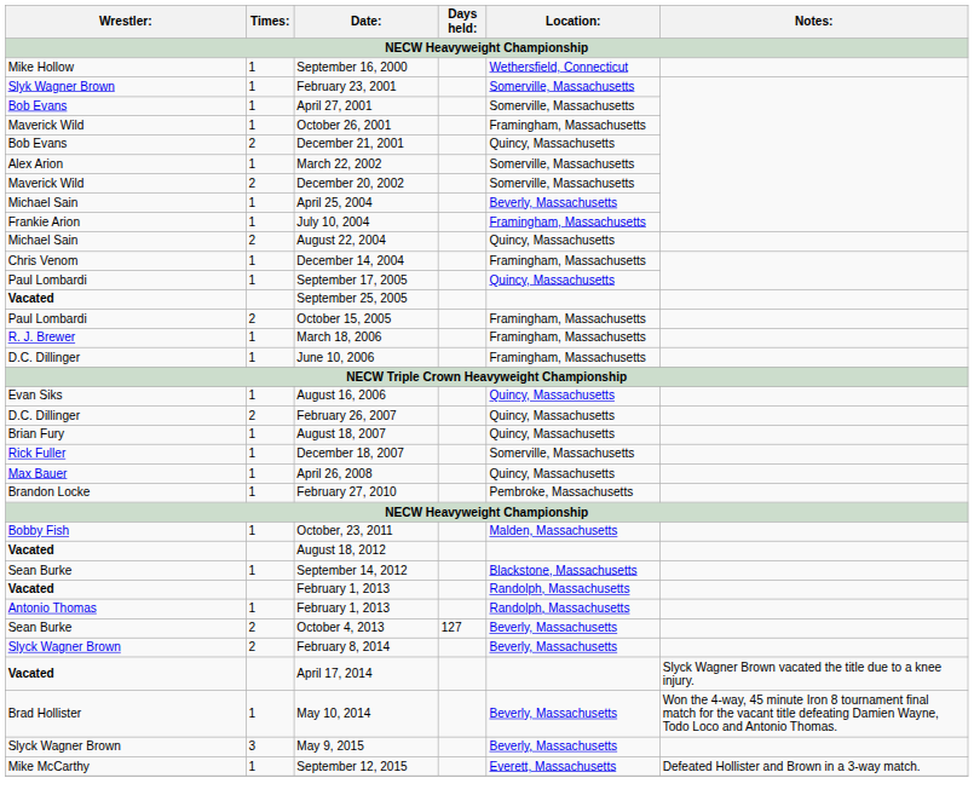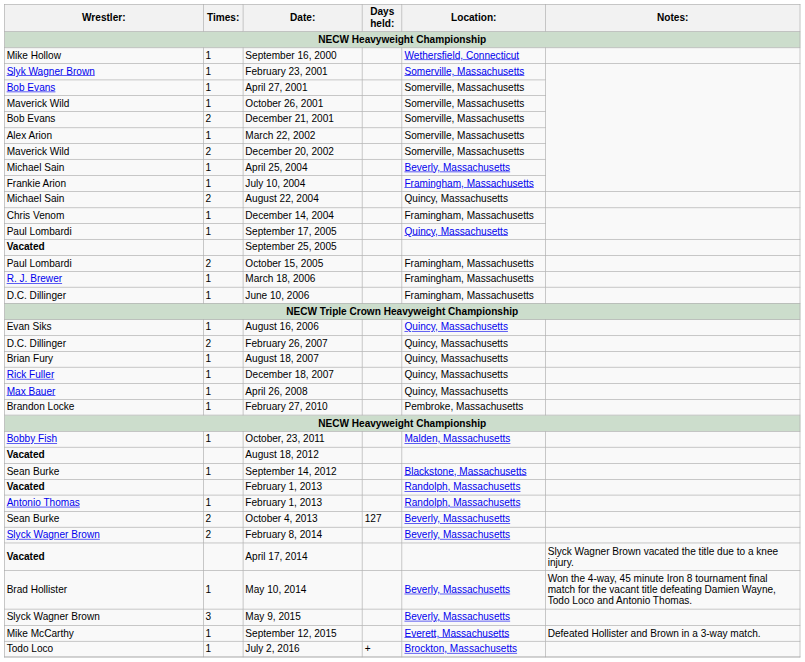 <table class="wikitable" width=100%>
 <tr>
 <th width=25%>Wrestler:</th>
 <th width=5%>Times:</th>
 <th width=15%>Date:</th>
 <th width=5%>Days<br>held:</th>
 <th width=18%>Location:</th>
 <th width=32%>Notes:</th>
 </tr>
 <tr>
 <td colspan=6 style="background: #ccddcc;" align=center><strong>NECW Heavyweight Championship</strong></td>
 </tr>
 <tr>
 <td>Mike Hollow</td>
 <td>1</td>
 <td>September 16, 2000</td>
 <td></td>
 <td><a href='#'>Wethersfield, Connecticut</a></td>
 <td></td>
 </tr>
 <tr>
 <td><a href='#'>Slyk Wagner Brown</a></td>
 <td>1</td>
 <td>February 23, 2001</td>
 <td></td>
 <td><a href='#'>Somerville, Massachusetts</a></td>
 </tr>
 <tr>
 <td><a href='#'>Bob Evans</a></td>
 <td>1</td>
 <td>April 27, 2001</td>
 <td></td>
 <td>Somerville, Massachusetts</td>
 </tr>
 <tr>
 <td>Maverick Wild</td>
 <td>1</td>
 <td>October 26, 2001</td>
 <td></td>
-<td>Framingham, Massachusetts</td>
+<td>Somerville, Massachusetts</td>
 </tr>
 <tr>
 <td>Bob Evans</td>
 <td>2</td>
 <td>December 21, 2001</td>
 <td></td>
-<td>Quincy, Massachusetts</td>
+<td>Somerville, Massachusetts</td>
 </tr>
 <tr>
 <td>Alex Arion</td>
 <td>1</td>
 <td>March 22, 2002</td>
 <td></td>
 <td>Somerville, Massachusetts</td>
 </tr>
 <tr>
 <td>Maverick Wild</td>
 <td>2</td>
 <td>December 20, 2002</td>
 <td></td>
 <td>Somerville, Massachusetts</td>
 </tr>
 <tr>
 <td>Michael Sain</td>
 <td>1</td>
 <td>April 25, 2004</td>
 <td></td>
 <td><a href='#'>Beverly, Massachusetts</a></td>
 </tr>
 <tr>
 <td>Frankie Arion</td>
 <td>1</td>
 <td>July 10, 2004</td>
 <td></td>
 <td><a href='#'>Framingham, Massachusetts</a></td>
 </tr>
 <tr>
 <td>Michael Sain</td>
 <td>2</td>
 <td>August 22, 2004</td>
 <td></td>
 <td>Quincy, Massachusetts</td>
 <td></td>
 </tr>
 <tr>
 <td>Chris Venom</td>
 <td>1</td>
 <td>December 14, 2004</td>
 <td></td>
 <td>Framingham, Massachusetts</td>
 </tr>
 <tr>
 <td>Paul Lombardi</td>
 <td>1</td>
 <td>September 17, 2005</td>
 <td></td>
 <td><a href='#'>Quincy, Massachusetts</a></td>
 </tr>
 <tr>
 <td><strong>Vacated</strong></td>
 <td></td>
 <td>September 25, 2005</td>
 <td></td>
 <td></td>
 <td></td>
 </tr>
 <tr>
 <td>Paul Lombardi</td>
 <td>2</td>
 <td>October 15, 2005</td>
 <td></td>
 <td>Framingham, Massachusetts</td>
 <td></td>
 </tr>
 <tr>
 <td><a href='#'>R. J. Brewer</a></td>
 <td>1</td>
 <td>March 18, 2006</td>
 <td></td>
 <td>Framingham, Massachusetts</td>
 </tr>
 <tr>
 <td>D.C. Dillinger</td>
 <td>1</td>
 <td>June 10, 2006</td>
 <td></td>
 <td>Framingham, Massachusetts</td>
 <td></td>
 </tr>
 <tr>
 <td colspan=6 style="background: #ccddcc;" align=center><strong>NECW Triple Crown Heavyweight Championship</strong></td>
 </tr>
 <tr>
 <td>Evan Siks</td>
 <td>1</td>
 <td>August 16, 2006</td>
 <td></td>
 <td><a href='#'>Quincy, Massachusetts</a></td>
 <td></td>
 </tr>
 <tr>
 <td>D.C. Dillinger</td>
 <td>2</td>
 <td>February 26, 2007</td>
 <td></td>
 <td>Quincy, Massachusetts</td>
 </tr>
 <tr>
 <td>Brian Fury</td>
 <td>1</td>
 <td>August 18, 2007</td>
 <td></td>
 <td>Quincy, Massachusetts</td>
 <td></td>
 </tr>
 <tr>
 <td><a href='#'>Rick Fuller</a></td>
 <td>1</td>
 <td>December 18, 2007</td>
 <td></td>
-<td>Somerville, Massachusetts</td>
+<td>Quincy, Massachusetts</td>
 </tr>
 <tr>
 <td><a href='#'>Max Bauer</a></td>
 <td>1</td>
 <td>April 26, 2008</td>
 <td></td>
 <td>Quincy, Massachusetts</td>
 <td></td>
 </tr>
 <tr>
 <td>Brandon Locke</td>
 <td>1</td>
 <td>February 27, 2010</td>
 <td></td>
 <td>Pembroke, Massachusetts</td>
 <td></td>
 </tr>
 <tr>
 <td colspan=6 style="background: #ccddcc;" align=center><strong>NECW Heavyweight Championship</strong></td>
 </tr>
 <tr>
 <td><a href='#'>Bobby Fish</a></td>
 <td>1</td>
 <td>October, 23, 2011</td>
 <td></td>
 <td><a href='#'>Malden, Massachusetts</a></td>
 </tr>
 <tr>
 <td><strong>Vacated</strong></td>
 <td></td>
 <td>August 18, 2012</td>
 <td></td>
 <td></td>
 <td></td>
 </tr>
 <tr>
 <td>Sean Burke</td>
 <td>1</td>
 <td>September 14, 2012</td>
 <td></td>
 <td><a href='#'>Blackstone, Massachusetts</a></td>
 <td></td>
 </tr>
 <tr>
 <td><strong>Vacated</strong></td>
 <td></td>
 <td>February 1, 2013</td>
 <td></td>
 <td><a href='#'>Randolph, Massachusetts</a></td>
 <td></td>
 </tr>
 <tr>
 <td><a href='#'>Antonio Thomas</a></td>
 <td>1</td>
 <td>February 1, 2013</td>
 <td></td>
 <td><a href='#'>Randolph, Massachusetts</a></td>
 <td></td>
 </tr>
 <tr>
 <td>Sean Burke</td>
 <td>2</td>
 <td>October 4, 2013</td>
 <td>127</td>
 <td><a href='#'>Beverly, Massachusetts</a></td>
 <td></td>
 </tr>
 <tr>
 <td><a href='#'>Slyck Wagner Brown</a></td>
 <td>2</td>
 <td>February 8, 2014</td>
 <td></td>
 <td><a href='#'>Beverly, Massachusetts</a></td>
 <td></td>
 </tr>
 <tr>
 <td><strong>Vacated</strong></td>
 <td></td>
 <td>April 17, 2014</td>
 <td></td>
 <td></td>
 <td>Slyck Wagner Brown vacated the title due to a knee injury.</td>
 </tr>
 <tr>
 <td>Brad Hollister</td>
 <td>1</td>
 <td>May 10, 2014</td>
 <td></td>
 <td><a href='#'>Beverly, Massachusetts</a></td>
 <td>Won the 4-way, 45 minute Iron 8 tournament final match for the vacant title defeating Damien Wayne, Todo Loco and Antonio Thomas.</td>
 </tr>
 <tr>
 <td>Slyck Wagner Brown</td>
 <td>3</td>
 <td>May 9, 2015</td>
 <td></td>
 <td><a href='#'>Beverly, Massachusetts</a></td>
 <td></td>
 </tr>
 <tr>
 <td>Mike McCarthy</td>
 <td>1</td>
 <td>September 12, 2015</td>
 <td></td>
 <td><a href='#'>Everett, Massachusetts</a></td>
 <td>Defeated Hollister and Brown in a 3-way match.</td>
 </tr>
 <tr>
+<td>Todo Loco</td>
+<td>1</td>
+<td>July 2, 2016</td>
+<td>+</td>
+<td><a href='#'>Brockton, Massachusetts</a></td>
+<td></td>
+</tr>
+<tr>
 </tr>
 </table>
